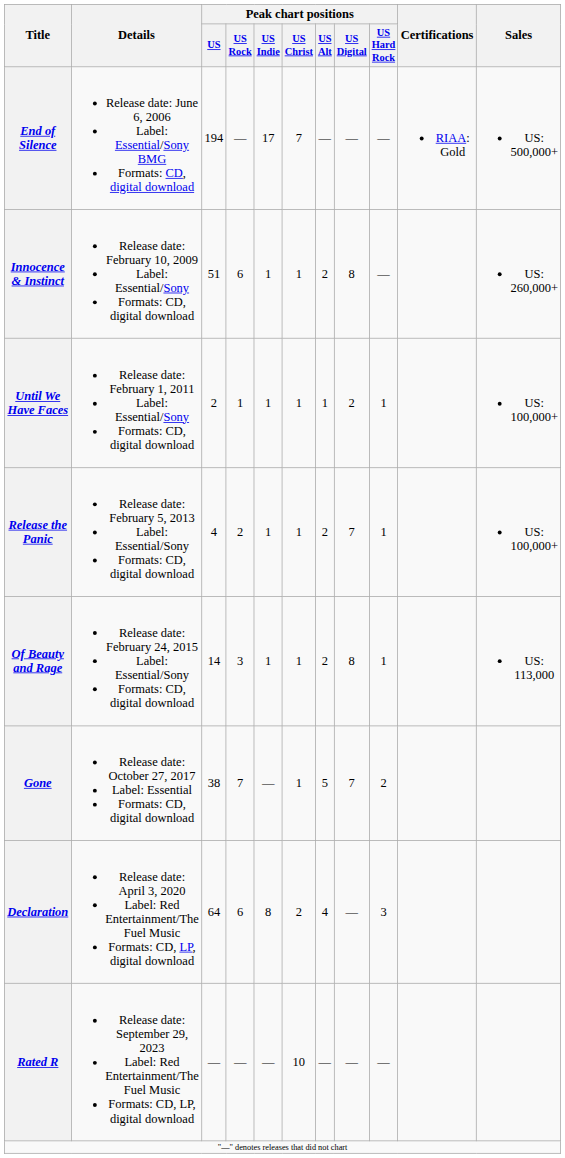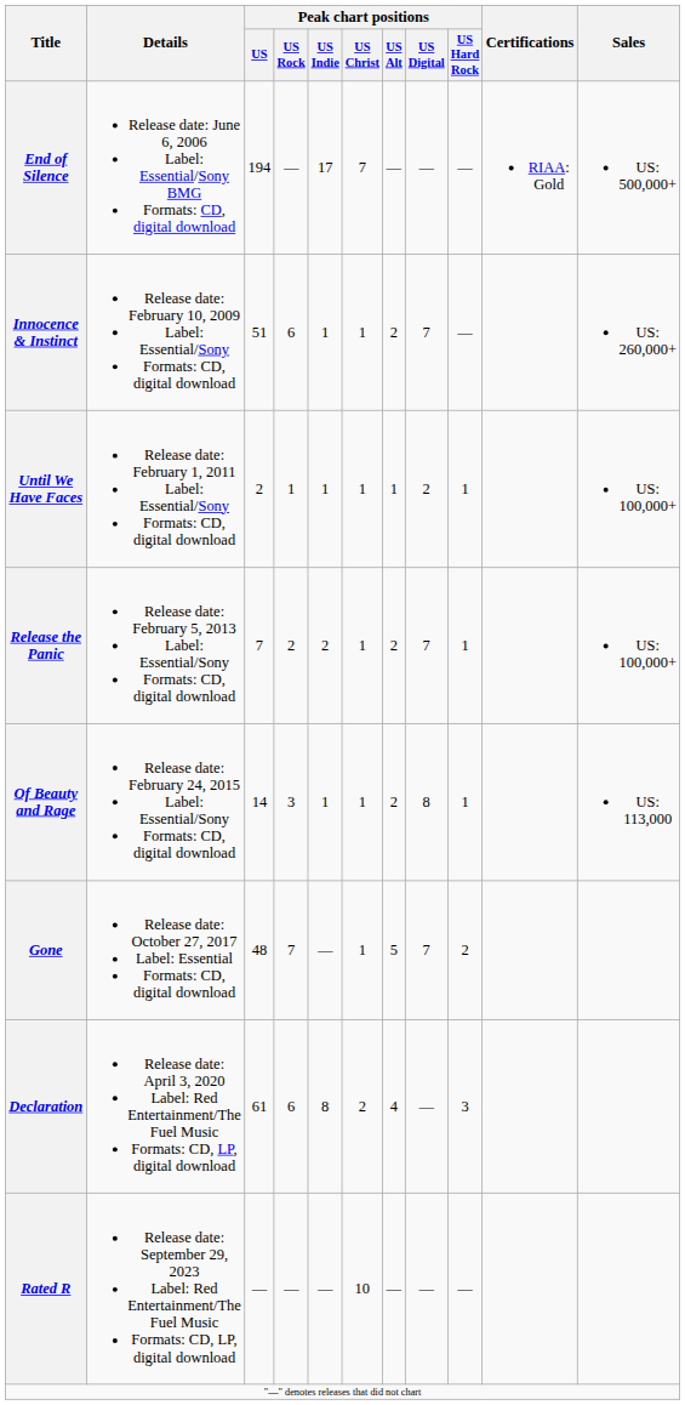 <table class="wikitable plainrowheaders" style="text-align:center;">
 <tr>
 <th rowspan="2" style="width:14em;">Title</th>
 <th rowspan="2" style="width:19em;">Details</th>
 <th colspan="7">Peak chart positions</th>
 <th rowspan="2" style="width:9em;">Certifications</th>
 <th rowspan="2" style="width:9em;">Sales</th>
 </tr>
 <tr style=font-size:smaller;>
 <th style="width:45px;"><a href='#'>US</a><br></th>
 <th style="width:45px;"><a href='#'>US<br>Rock</a><br></th>
 <th style="width:45px;"><a href='#'>US<br>Indie</a><br></th>
 <th style="width:45px;"><a href='#'>US<br>Christ</a><br></th>
 <th style="width:45px;"><a href='#'>US<br>Alt</a><br></th>
 <th style="width:45px;"><a href='#'>US<br>Digital</a><br></th>
 <th style="width:45px;"><a href='#'>US<br>Hard Rock</a><br></th>
 </tr>
 <tr>
 <th scope="row"><em><a href='#'>End of Silence</a></em></th>
 <td><br><ul><li>Release date: June 6, 2006</li><li>Label: <a href='#'>Essential</a>/<a href='#'>Sony BMG</a></li><li>Formats: <a href='#'>CD</a>, <a href='#'>digital download</a></li></ul></td>
 <td>194</td>
 <td>—</td>
 <td>17</td>
 <td>7</td>
 <td>—</td>
 <td>—</td>
 <td>—</td>
 <td><br><ul><li><a href='#'>RIAA</a>: Gold</li></ul></td>
 <td><br><ul><li>US: 500,000+</li></ul></td>
 </tr>
 <tr>
 <th scope="row"><em><a href='#'>Innocence & Instinct</a></em></th>
 <td><br><ul><li>Release date: February 10, 2009</li><li>Label: Essential/<a href='#'>Sony</a></li><li>Formats: CD, digital download</li></ul></td>
 <td>51</td>
 <td>6</td>
 <td>1</td>
 <td>1</td>
 <td>2</td>
-<td>8</td>
+<td>7</td>
 <td>—</td>
 <td></td>
 <td><br><ul><li>US: 260,000+</li></ul></td>
 </tr>
 <tr>
 <th scope="row"><em><a href='#'>Until We Have Faces</a></em></th>
 <td><br><ul><li>Release date: February 1, 2011</li><li>Label: Essential/<a href='#'>Sony</a></li><li>Formats: CD, digital download</li></ul></td>
 <td>2</td>
 <td>1</td>
 <td>1</td>
 <td>1</td>
 <td>1</td>
 <td>2</td>
 <td>1</td>
 <td></td>
 <td><br><ul><li>US: 100,000+</li></ul></td>
 </tr>
 <tr>
 <th scope="row"><em><a href='#'>Release the Panic</a></em></th>
 <td><br><ul><li>Release date: February 5, 2013</li><li>Label: Essential/Sony</li><li>Formats: CD, digital download</li></ul></td>
-<td>4</td>
+<td>7</td>
 <td>2</td>
-<td>1</td>
+<td>2</td>
 <td>1</td>
 <td>2</td>
 <td>7</td>
 <td>1</td>
 <td></td>
 <td><br><ul><li>US: 100,000+</li></ul></td>
 </tr>
 <tr>
 <th scope="row"><em><a href='#'>Of Beauty and Rage</a></em></th>
 <td><br><ul><li>Release date: February 24, 2015</li><li>Label: Essential/Sony</li><li>Formats: CD, digital download</li></ul></td>
 <td>14</td>
 <td>3</td>
 <td>1</td>
 <td>1</td>
 <td>2</td>
 <td>8</td>
 <td>1</td>
 <td></td>
 <td><br><ul><li>US: 113,000</li></ul></td>
 </tr>
 <tr>
 <th scope="row"><em><a href='#'>Gone</a></em></th>
 <td><br><ul><li>Release date: October 27, 2017</li><li>Label: Essential</li><li>Formats: CD, digital download</li></ul></td>
-<td>38</td>
+<td>48</td>
 <td>7</td>
 <td>—</td>
 <td>1</td>
 <td>5</td>
 <td>7</td>
 <td>2</td>
 <td></td>
 <td></td>
 </tr>
 <tr>
 <th scope="row"><em><a href='#'>Declaration</a></em></th>
 <td><br><ul><li>Release date: April 3, 2020</li><li>Label: Red Entertainment/The Fuel Music</li><li>Formats: CD, <a href='#'>LP</a>, digital download</li></ul></td>
-<td>64</td>
+<td>61</td>
 <td>6</td>
 <td>8</td>
 <td>2</td>
 <td>4</td>
 <td>—</td>
 <td>3</td>
 <td></td>
 <td></td>
 </tr>
 <tr>
 <th scope="row"><em><a href='#'>Rated R</a></em></th>
 <td><br><ul><li>Release date: September 29, 2023</li><li>Label: Red Entertainment/The Fuel Music</li><li>Formats: CD, LP, digital download</li></ul></td>
 <td>—</td>
 <td>—</td>
 <td>—</td>
 <td>10</td>
 <td>—</td>
 <td>—</td>
 <td>—</td>
 <td></td>
 <td></td>
 </tr>
 <tr>
 <td colspan="13" style="font-size:8pt">"—" denotes releases that did not chart</td>
 </tr>
 </table>
